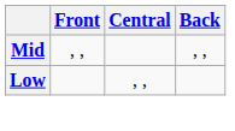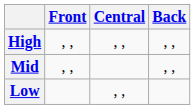 <table class="wikitable" style="text-align:center;">
 <tr>
 <th></th>
 <th><a href='#'>Front</a></th>
 <th><a href='#'>Central</a></th>
 <th><a href='#'>Back</a></th>
+</tr>
+<tr>
+<th><a href='#'>High</a></th>
+<td>, , </td>
+<td>, , </td>
+<td>, , </td>
 </tr>
 <tr>
 <th><a href='#'>Mid</a></th>
 <td>, , </td>
 <td></td>
 <td>, , </td>
 </tr>
 <tr>
 <th><a href='#'>Low</a></th>
 <td></td>
 <td>, , </td>
 <td></td>
 </tr>
 </table>
